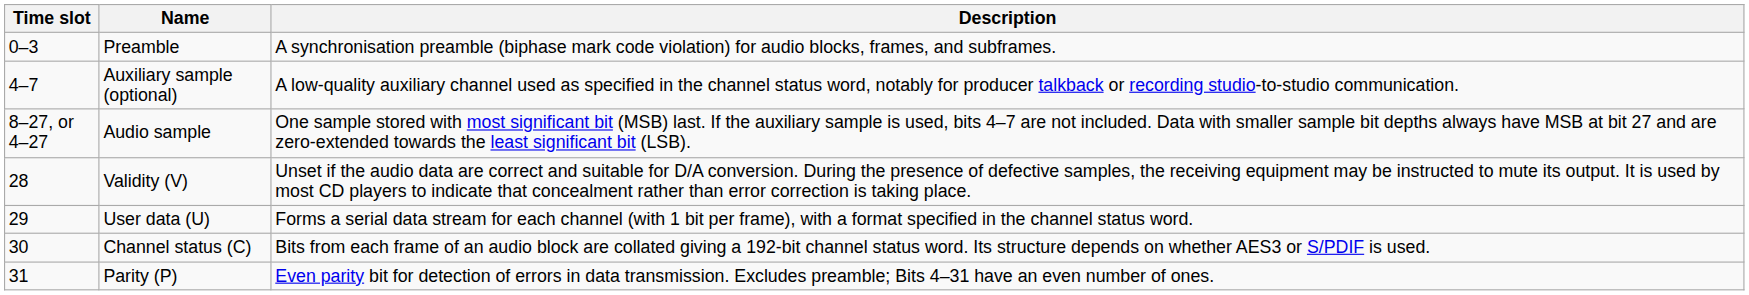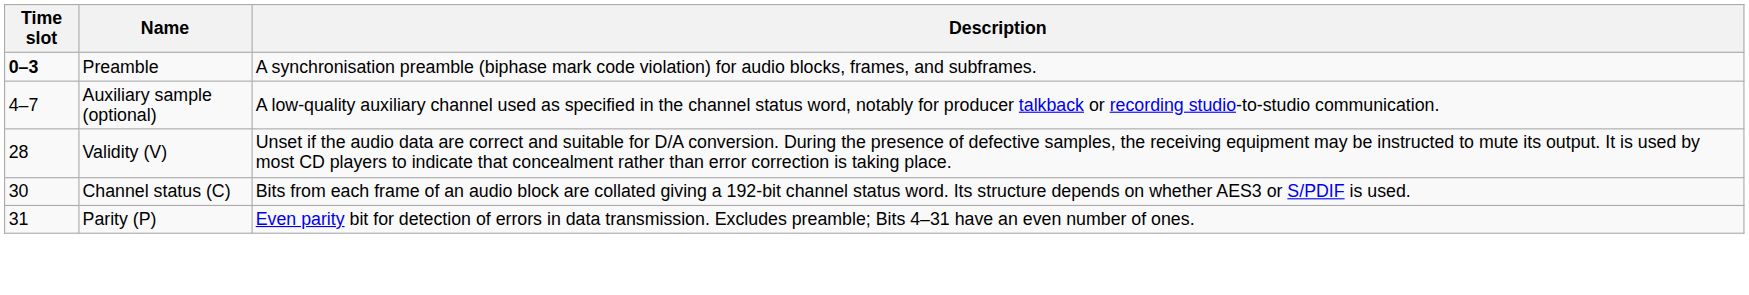 <table class="wikitable">
 <tr>
 <th>Time slot</th>
 <th>Name</th>
 <th>Description</th>
 </tr>
 <tr>
-<td>0–3</td>
+<td><strong>0–3</strong></td>
 <td>Preamble</td>
 <td>A synchronisation preamble (biphase mark code violation) for audio blocks, frames, and subframes.</td>
 </tr>
 <tr>
 <td>4–7</td>
 <td>Auxiliary sample (optional)</td>
 <td>A low-quality auxiliary channel used as specified in the channel status word, notably for producer <a href='#'>talkback</a> or <a href='#'>recording studio</a>-to-studio communication.</td>
 </tr>
 <tr>
-<td>8–27, or 4–27</td>
-<td>Audio sample</td>
-<td>One sample stored with <a href='#'>most significant bit</a> (MSB) last. If the auxiliary sample is used, bits 4–7 are not included. Data with smaller sample bit depths always have MSB at bit 27 and are zero-extended towards the <a href='#'>least significant bit</a> (LSB).</td>
-</tr>
-<tr>
 <td>28</td>
 <td>Validity (V)</td>
 <td>Unset if the audio data are correct and suitable for D/A conversion. During the presence of defective samples, the receiving equipment may be instructed to mute its output. It is used by most CD players to indicate that concealment rather than error correction is taking place.</td>
-</tr>
-<tr>
-<td>29</td>
-<td>User data (U)</td>
-<td>Forms a serial data stream for each channel (with 1 bit per frame), with a format specified in the channel status word.</td>
 </tr>
 <tr>
 <td>30</td>
 <td>Channel status (C)</td>
 <td>Bits from each frame of an audio block are collated giving a 192-bit channel status word. Its structure depends on whether AES3 or <a href='#'>S/PDIF</a> is used.</td>
 </tr>
 <tr>
 <td>31</td>
 <td>Parity (P)</td>
 <td><a href='#'>Even parity</a> bit for detection of errors in data transmission. Excludes preamble; Bits 4–31 have an even number of ones.</td>
 </tr>
 </table>
